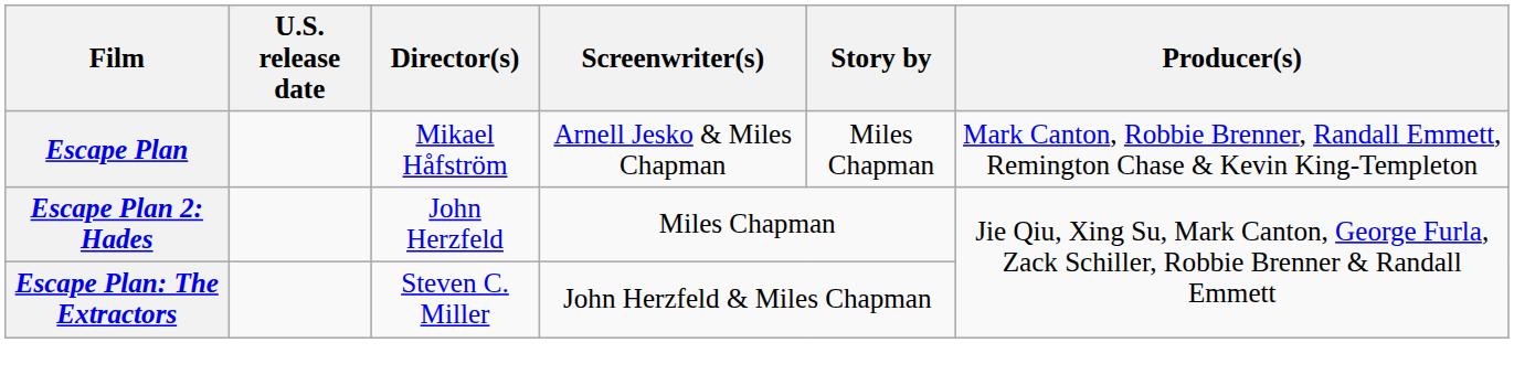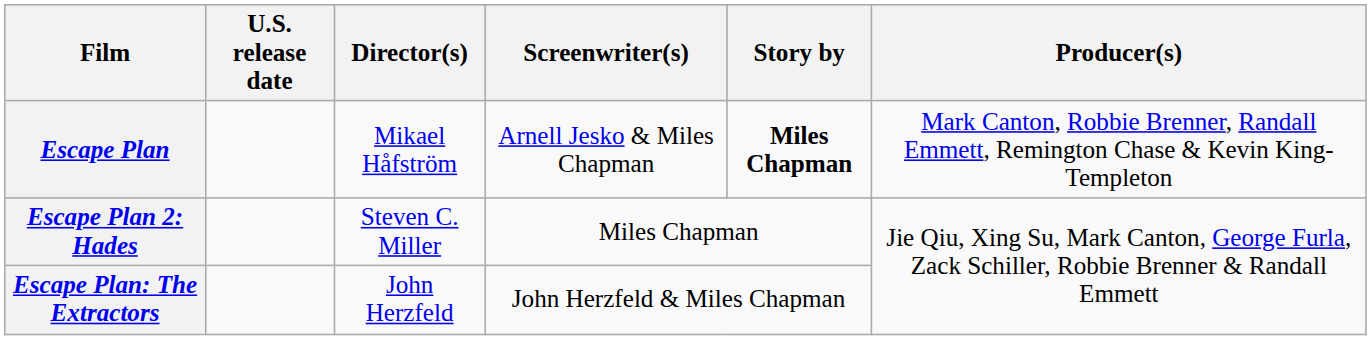 <table class="wikitable plainrowheaders" style="text-align:center;">
 <tr>
 <th>Film</th>
 <th>U.S. release date</th>
 <th>Director(s)</th>
 <th>Screenwriter(s)</th>
 <th>Story by</th>
 <th>Producer(s)</th>
 </tr>
 <tr>
 <th scope="row"><em><a href='#'>Escape Plan</a></em></th>
 <td style="text-align:left"></td>
 <td><a href='#'>Mikael Håfström</a></td>
 <td><a href='#'>Arnell Jesko</a> & Miles Chapman</td>
-<td>Miles Chapman</td>
+<td><strong>Miles Chapman</strong></td>
 <td><a href='#'>Mark Canton</a>, <a href='#'>Robbie Brenner</a>, <a href='#'>Randall Emmett</a>, Remington Chase & Kevin King-Templeton</td>
 </tr>
 <tr>
 <th scope="row"><em><a href='#'>Escape Plan 2: Hades</a></em></th>
 <td style="text-align:left"></td>
-<td><a href='#'>John Herzfeld</a></td>
+<td><a href='#'>Steven C. Miller</a></td>
 <td colspan="2">Miles Chapman</td>
 <td rowspan="2">Jie Qiu, Xing Su, Mark Canton, <a href='#'>George Furla</a>, Zack Schiller, Robbie Brenner & Randall Emmett</td>
 </tr>
 <tr>
 <th scope="row"><em><a href='#'>Escape Plan: The Extractors</a></em></th>
 <td style="text-align:left"></td>
-<td><a href='#'>Steven C. Miller</a></td>
+<td><a href='#'>John Herzfeld</a></td>
 <td colspan="2">John Herzfeld & Miles Chapman</td>
 </tr>
 </table>
